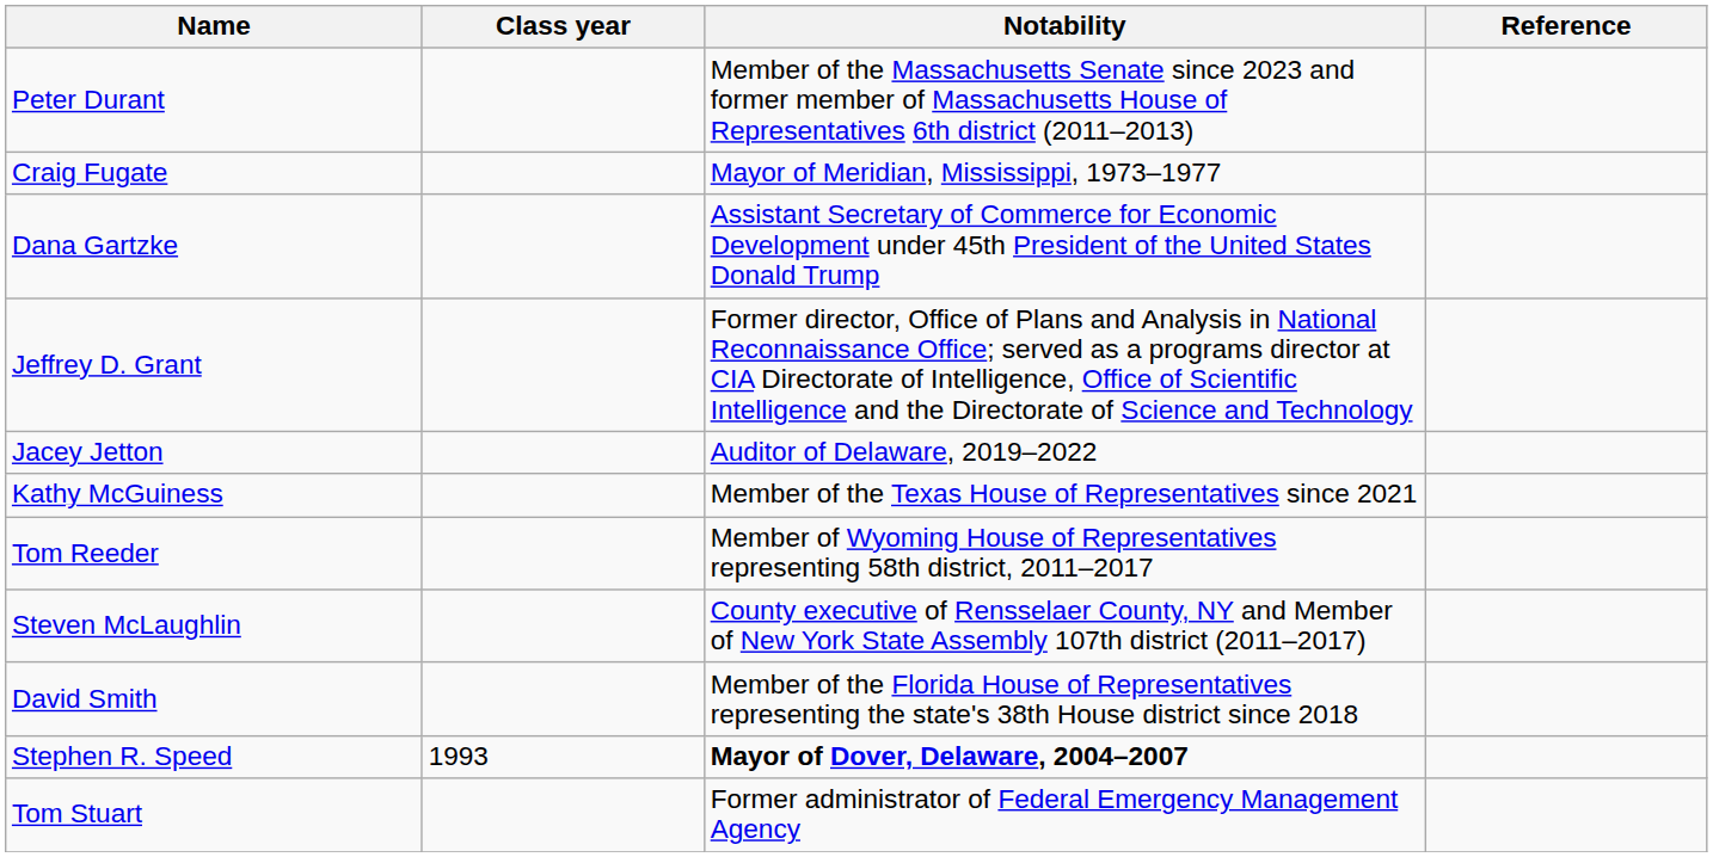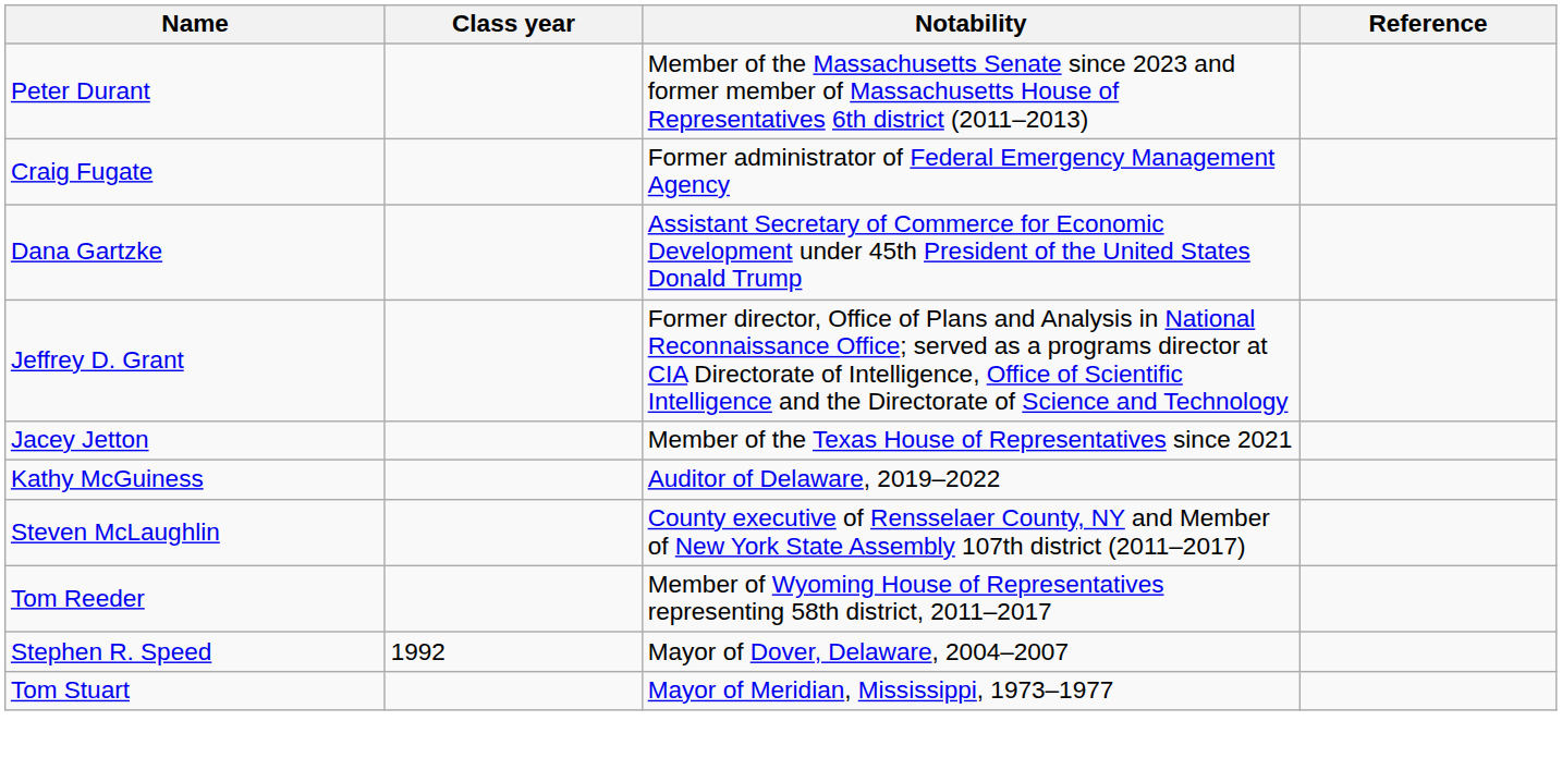 <table class="wikitable sortable" style="width: 80%;">
 <tr valign="top">
 <th style="width: 15em;">Name</th>
 <th style="width: 10em;">Class year</th>
 <th>Notability</th>
 <th class="unsortable"  style="width: 10em;">Reference</th>
 </tr>
 <tr>
 <td><a href='#'>Peter Durant</a></td>
 <td></td>
 <td>Member of the <a href='#'>Massachusetts Senate</a> since 2023 and former member of <a href='#'>Massachusetts House of Representatives</a> <a href='#'>6th district</a> (2011–2013)</td>
 <td></td>
 </tr>
 <tr>
 <td><a href='#'>Craig Fugate</a></td>
 <td></td>
-<td><a href='#'>Mayor of Meridian</a>, <a href='#'>Mississippi</a>, 1973–1977</td>
+<td>Former administrator of <a href='#'>Federal Emergency Management Agency</a></td>
 </tr>
 <tr>
 <td><a href='#'>Dana Gartzke</a></td>
 <td></td>
 <td><a href='#'>Assistant Secretary of Commerce for Economic Development</a> under 45th <a href='#'>President of the United States</a> <a href='#'>Donald Trump</a></td>
 <td></td>
 </tr>
 <tr>
 <td><a href='#'>Jeffrey D. Grant</a></td>
 <td></td>
 <td>Former director, Office of Plans and Analysis in <a href='#'>National Reconnaissance Office</a>; served as a programs director at <a href='#'>CIA</a> Directorate of Intelligence, <a href='#'>Office of Scientific Intelligence</a> and the Directorate of <a href='#'>Science and Technology</a></td>
 </tr>
 <tr>
 <td><a href='#'>Jacey Jetton</a></td>
 <td></td>
-<td><a href='#'>Auditor of Delaware</a>, 2019–2022</td>
+<td>Member of the <a href='#'>Texas House of Representatives</a> since 2021</td>
 <td></td>
 </tr>
 <tr>
 <td><a href='#'>Kathy McGuiness</a></td>
 <td></td>
-<td>Member of the <a href='#'>Texas House of Representatives</a> since 2021</td>
+<td><a href='#'>Auditor of Delaware</a>, 2019–2022</td>
+<td></td>
+</tr>
+<tr>
+<td><a href='#'>Steven McLaughlin</a></td>
+<td></td>
+<td><a href='#'>County executive</a> of <a href='#'>Rensselaer County, NY</a> and Member of <a href='#'>New York State Assembly</a> 107th district (2011–2017)</td>
 <td></td>
 </tr>
 <tr>
 <td><a href='#'>Tom Reeder</a></td>
 <td></td>
 <td>Member of <a href='#'>Wyoming House of Representatives</a> representing  58th district, 2011–2017</td>
 <td></td>
 </tr>
 <tr>
-<td><a href='#'>Steven McLaughlin</a></td>
-<td></td>
-<td><a href='#'>County executive</a> of <a href='#'>Rensselaer County, NY</a> and Member of <a href='#'>New York State Assembly</a> 107th district (2011–2017)</td>
-<td></td>
-</tr>
-<tr>
-<td><a href='#'>David Smith</a></td>
-<td></td>
-<td>Member of the <a href='#'>Florida House of Representatives</a> representing the state's 38th House district since 2018</td>
-<td></td>
-</tr>
-<tr>
 <td><a href='#'>Stephen R. Speed</a></td>
-<td>1993</td>
-<td><strong>Mayor of <a href='#'>Dover, Delaware</a>, 2004–2007</strong></td>
+<td>1992</td>
+<td>Mayor of <a href='#'>Dover, Delaware</a>, 2004–2007</td>
 <td></td>
 </tr>
 <tr>
 <td><a href='#'>Tom Stuart</a></td>
 <td></td>
-<td>Former administrator of <a href='#'>Federal Emergency Management Agency</a></td>
+<td><a href='#'>Mayor of Meridian</a>, <a href='#'>Mississippi</a>, 1973–1977</td>
 <td></td>
 </tr>
 </table>
